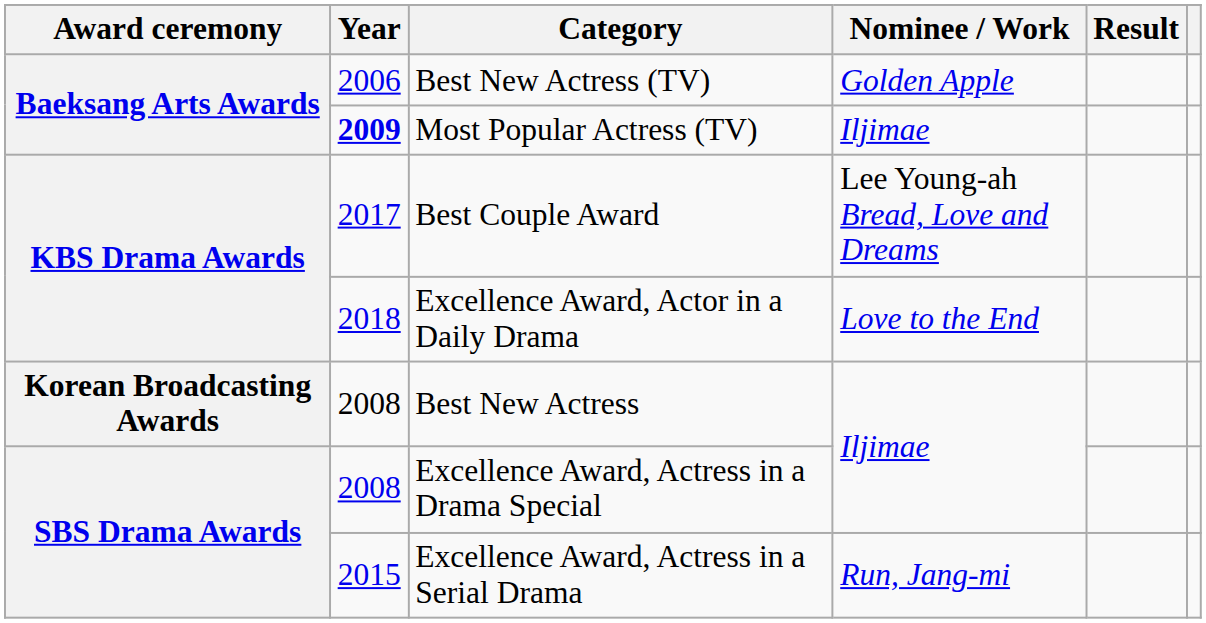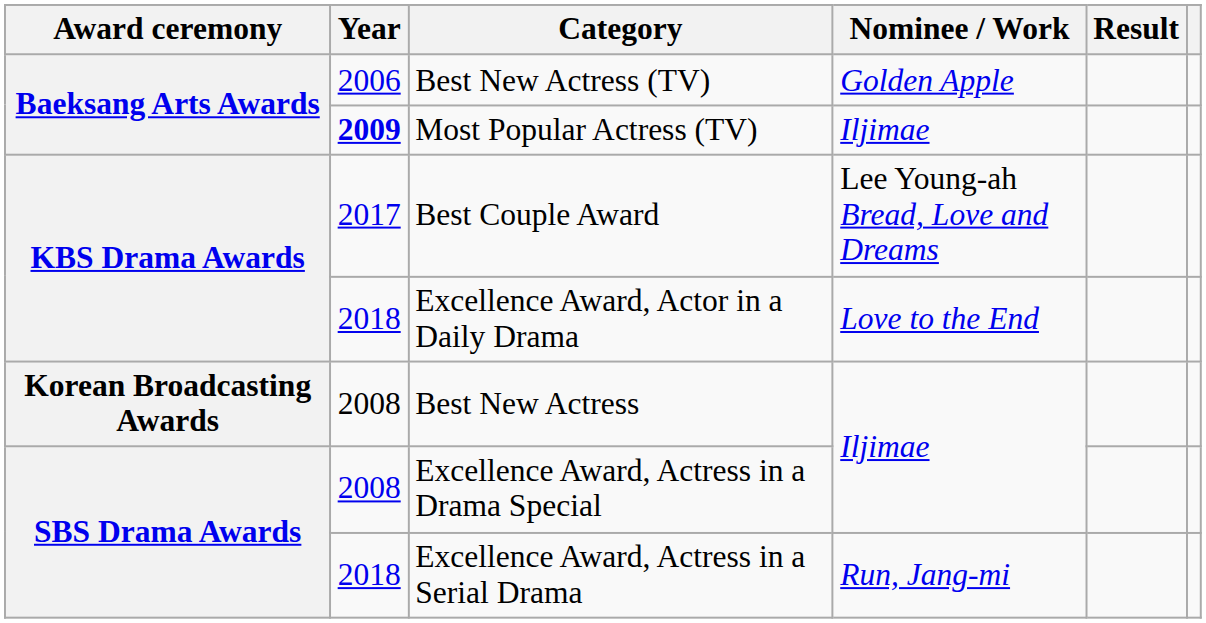 <table class="wikitable plainrowheaders sortable">
 <tr>
 <th scope="col">Award ceremony</th>
 <th scope="col">Year</th>
 <th scope="col">Category </th>
 <th scope="col">Nominee / Work</th>
 <th scope="col">Result</th>
 <th scope="col" class="unsortable"></th>
 </tr>
 <tr>
 <th scope="row" rowspan="2"><a href='#'>Baeksang Arts Awards</a></th>
 <td style="text-align:center"><a href='#'>2006</a></td>
 <td>Best New Actress (TV)</td>
 <td><em><a href='#'>Golden Apple</a></em></td>
 <td></td>
 <td style="text-align:center"></td>
 </tr>
 <tr>
 <td style="text-align:center"><strong><a href='#'>2009</a></strong></td>
 <td>Most Popular Actress (TV)</td>
 <td><em><a href='#'>Iljimae</a></em></td>
 <td></td>
 <td style="text-align:center"></td>
 </tr>
 <tr>
 <th scope="row" rowspan="2"><a href='#'>KBS Drama Awards</a></th>
 <td style="text-align:center"><a href='#'>2017</a></td>
 <td>Best Couple Award</td>
 <td>Lee Young-ah <br><em><a href='#'>Bread, Love and Dreams</a></em></td>
 <td></td>
 <td style="text-align:center"></td>
 </tr>
 <tr>
 <td style="text-align:center"><a href='#'>2018</a></td>
 <td>Excellence Award, Actor in a Daily Drama</td>
 <td><em><a href='#'>Love to the End</a></em></td>
 <td></td>
 <td style="text-align:center"></td>
 </tr>
 <tr>
 <th scope="row">Korean Broadcasting Awards</th>
 <td style="text-align:center">2008</td>
 <td>Best New Actress</td>
 <td rowspan="2"><em><a href='#'>Iljimae</a></em></td>
 <td></td>
 <td style="text-align:center"></td>
 </tr>
 <tr>
 <th scope="row" rowspan="2"><a href='#'>SBS Drama Awards</a></th>
 <td style="text-align:center"><a href='#'>2008</a></td>
 <td>Excellence Award, Actress in a Drama Special</td>
 <td></td>
 <td style="text-align:center"></td>
 </tr>
 <tr>
-<td style="text-align:center"><a href='#'>2015</a></td>
+<td style="text-align:center"><a href='#'>2018</a></td>
 <td>Excellence Award, Actress in a Serial Drama</td>
 <td><em><a href='#'>Run, Jang-mi</a></em></td>
 <td></td>
 <td style="text-align:center"></td>
 </tr>
 </table>
